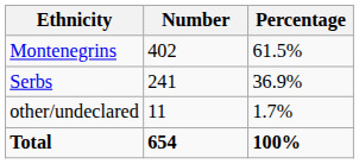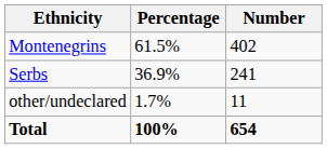 <table class="wikitable">
 <tr>
 <th width="100px">Ethnicity</th>
+<th width="80px">Percentage</th>
 <th width="80px">Number</th>
-<th width="80px">Percentage</th>
 </tr>
 <tr>
 <td><a href='#'>Montenegrins</a></td>
+<td>61.5%</td>
 <td>402</td>
-<td>61.5%</td>
 </tr>
 <tr>
 <td><a href='#'>Serbs</a></td>
+<td>36.9%</td>
 <td>241</td>
-<td>36.9%</td>
 </tr>
 <tr>
 <td>other/undeclared</td>
+<td>1.7%</td>
 <td>11</td>
-<td>1.7%</td>
 </tr>
 <tr>
 <td><strong>Total</strong></td>
+<td><strong>100%</strong></td>
 <td><strong>654</strong></td>
-<td><strong>100%</strong></td>
 </tr>
 </table>
